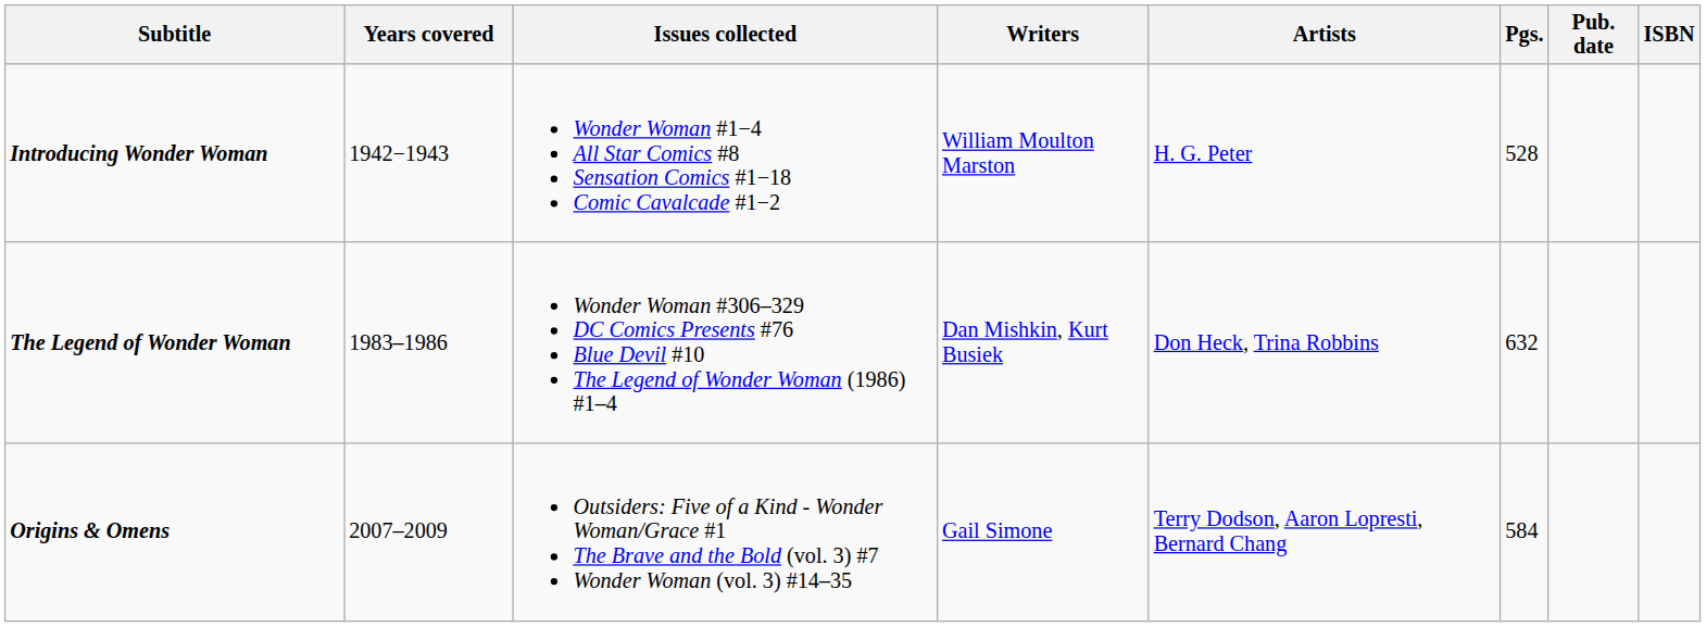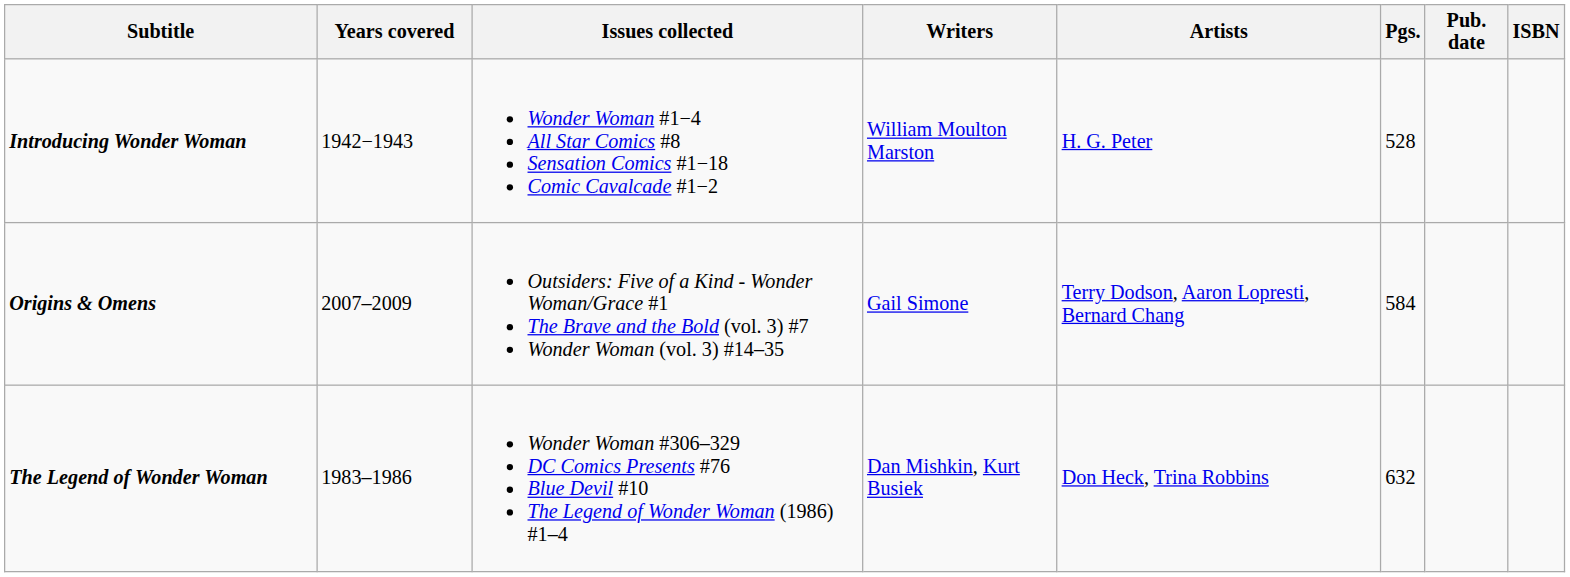 <table class="wikitable sortable" width=98%>
 <tr>
 <th class="unsortable" width="20%">Subtitle</th>
 <th width="10%">Years covered</th>
 <th width="25%">Issues collected</th>
 <th class="unsortable">Writers</th>
 <th class="unsortable">Artists</th>
 <th>Pgs.</th>
 <th>Pub. date</th>
 <th class="unsortable">ISBN</th>
 </tr>
 <tr>
 <td><strong><em>Introducing Wonder Woman</em></strong></td>
 <td>1942−1943</td>
 <td><br><ul><li><em><a href='#'>Wonder Woman</a></em> #1−4</li><li><em><a href='#'>All Star Comics</a></em> #8</li><li><em><a href='#'>Sensation Comics</a></em> #1−18</li><li><em><a href='#'>Comic Cavalcade</a></em> #1−2</li></ul></td>
 <td><a href='#'>William Moulton Marston</a></td>
 <td><a href='#'>H. G. Peter</a></td>
 <td>528</td>
 <td></td>
 <td></td>
 </tr>
 <tr>
+<td><strong><em>Origins & Omens</em></strong></td>
+<td>2007–2009</td>
+<td><br><ul><li><em>Outsiders: Five of a Kind - Wonder Woman/Grace</em> #1</li><li><em><a href='#'>The Brave and the Bold</a></em> (vol. 3) #7</li><li><em>Wonder Woman</em> (vol. 3) #14–35</li></ul></td>
+<td><a href='#'>Gail Simone</a></td>
+<td><a href='#'>Terry Dodson</a>, <a href='#'>Aaron Lopresti</a>, <a href='#'>Bernard Chang</a></td>
+<td>584</td>
+<td></td>
+<td></td>
+</tr>
+<tr>
 <td><strong><em>The Legend of Wonder Woman</em></strong></td>
 <td>1983–1986</td>
 <td><br><ul><li><em>Wonder Woman</em> #306–329</li><li><em><a href='#'>DC Comics Presents</a></em> #76</li><li><em><a href='#'>Blue Devil</a></em> #10</li><li><em><a href='#'>The Legend of Wonder Woman</a></em> (1986) #1–4</li></ul></td>
 <td><a href='#'>Dan Mishkin</a>, <a href='#'>Kurt Busiek</a></td>
 <td><a href='#'>Don Heck</a>, <a href='#'>Trina Robbins</a></td>
 <td>632</td>
 <td></td>
 <td></td>
 </tr>
-<tr>
-<td><strong><em>Origins & Omens</em></strong></td>
-<td>2007–2009</td>
-<td><br><ul><li><em>Outsiders: Five of a Kind - Wonder Woman/Grace</em> #1</li><li><em><a href='#'>The Brave and the Bold</a></em> (vol. 3) #7</li><li><em>Wonder Woman</em> (vol. 3) #14–35</li></ul></td>
-<td><a href='#'>Gail Simone</a></td>
-<td><a href='#'>Terry Dodson</a>, <a href='#'>Aaron Lopresti</a>, <a href='#'>Bernard Chang</a></td>
-<td>584</td>
-<td></td>
-<td></td>
-</tr>
 </table>
